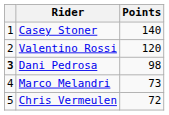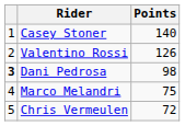 <table class="wikitable" style="font-size: 95%;">
 <tr>
 <th></th>
 <th>Rider</th>
 <th>Points</th>
 </tr>
 <tr>
 <td align=center>1</td>
 <td> <a href='#'>Casey Stoner</a></td>
 <td align=right>140</td>
 </tr>
 <tr>
 <td align=center>2</td>
 <td> <a href='#'>Valentino Rossi</a></td>
-<td align=right>120</td>
+<td align=right>126</td>
 </tr>
 <tr>
 <td align=center><strong>3</strong></td>
 <td> <a href='#'>Dani Pedrosa</a></td>
 <td align=right>98</td>
 </tr>
 <tr>
 <td align=center>4</td>
 <td> <a href='#'>Marco Melandri</a></td>
-<td align=right>73</td>
+<td align=right>75</td>
 </tr>
 <tr>
 <td align=center>5</td>
 <td> <a href='#'>Chris Vermeulen</a></td>
 <td align=right>72</td>
 </tr>
 </table>
